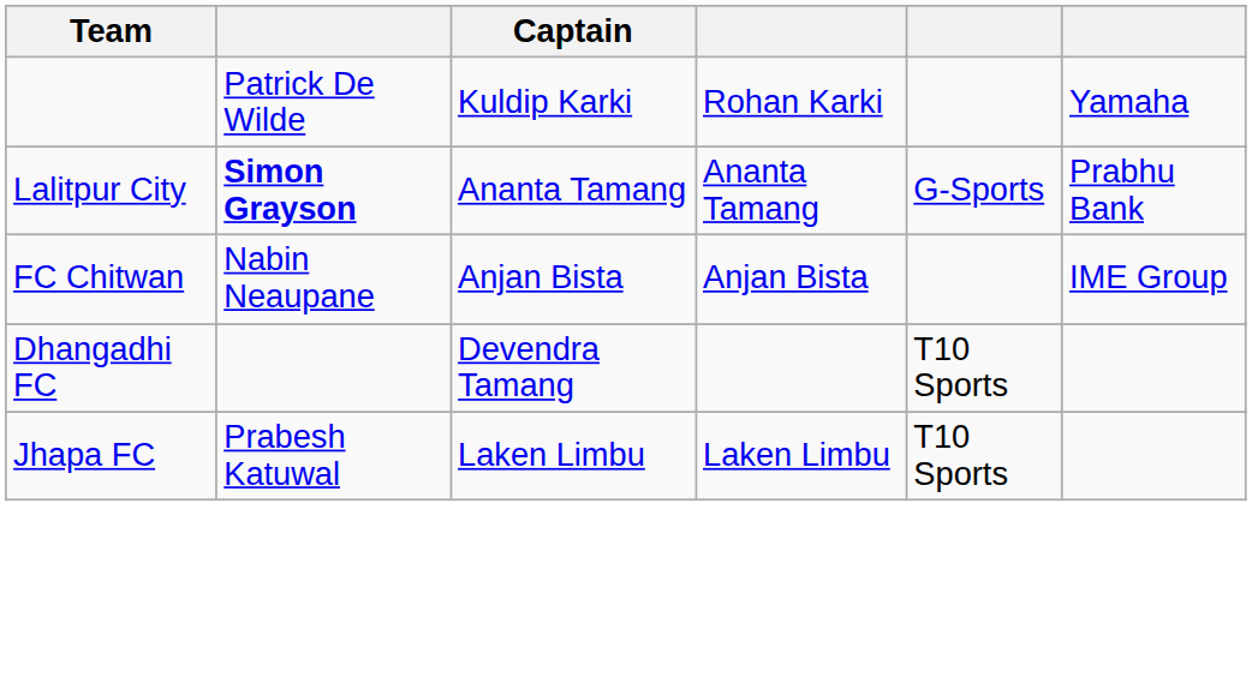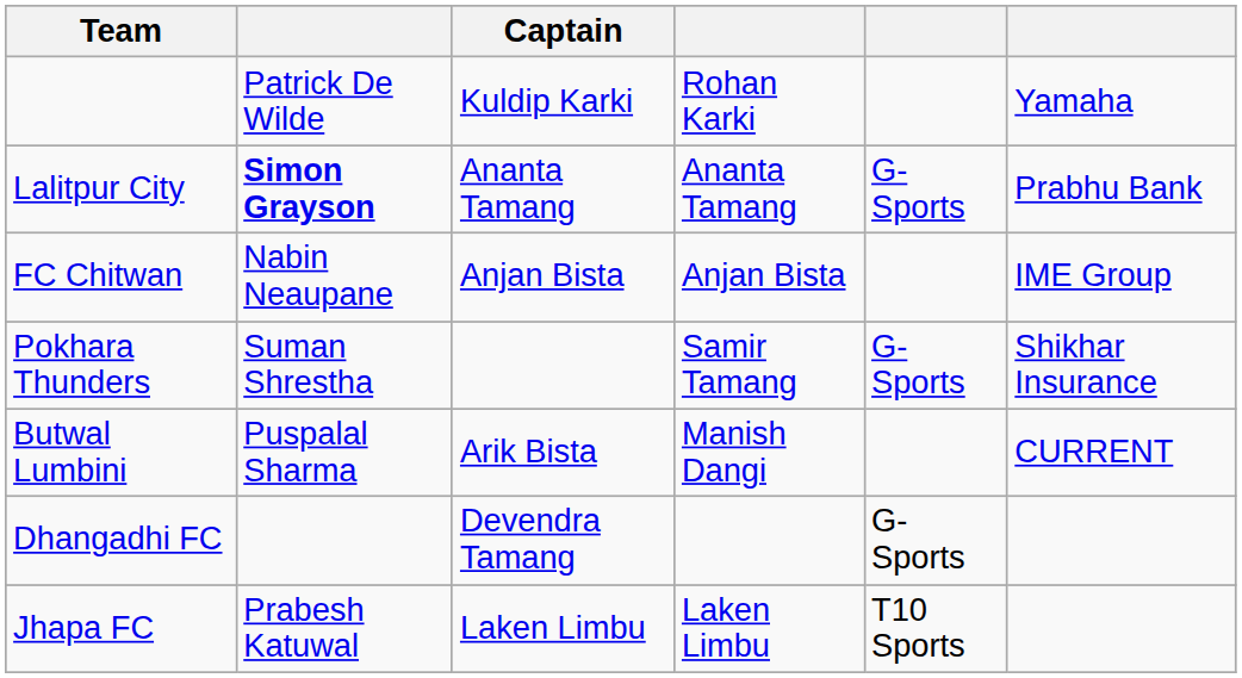 <table class="wikitable">
 <tr>
 <th>Team</th>
 <th></th>
 <th>Captain</th>
 <th><br></th>
 <th></th>
 <th></th>
 </tr>
 <tr>
 <td></td>
 <td> <a href='#'>Patrick De Wilde</a></td>
 <td> <a href='#'>Kuldip Karki</a></td>
 <td> <a href='#'>Rohan Karki</a></td>
 <td></td>
 <td><a href='#'>Yamaha</a></td>
 </tr>
 <tr>
 <td><a href='#'>Lalitpur City</a></td>
 <td><strong> <a href='#'>Simon Grayson</a></strong></td>
 <td> <a href='#'>Ananta Tamang</a></td>
 <td> <a href='#'>Ananta Tamang</a></td>
 <td> <a href='#'>G-Sports</a></td>
 <td><a href='#'>Prabhu Bank</a></td>
 </tr>
 <tr>
 <td><a href='#'>FC Chitwan</a></td>
 <td> <a href='#'>Nabin Neaupane</a></td>
 <td> <a href='#'>Anjan Bista</a></td>
 <td> <a href='#'>Anjan Bista</a></td>
 <td></td>
 <td><a href='#'>IME Group</a></td>
 </tr>
 <tr>
+<td><a href='#'>Pokhara Thunders</a></td>
+<td> <a href='#'>Suman Shrestha</a></td>
+<td></td>
+<td> <a href='#'>Samir Tamang</a></td>
+<td> <a href='#'>G-Sports</a></td>
+<td><a href='#'>Shikhar Insurance</a></td>
+</tr>
+<tr>
+<td><a href='#'>Butwal Lumbini</a></td>
+<td> <a href='#'>Puspalal Sharma</a></td>
+<td> <a href='#'>Arik Bista</a></td>
+<td> <a href='#'>Manish Dangi</a></td>
+<td></td>
+<td><a href='#'>CURRENT</a></td>
+</tr>
+<tr>
 <td><a href='#'>Dhangadhi FC</a></td>
 <td></td>
 <td> <a href='#'>Devendra Tamang</a></td>
 <td></td>
-<td> T10 Sports</td>
+<td> G-Sports</td>
 <td></td>
 </tr>
 <tr>
 <td><a href='#'>Jhapa FC</a></td>
 <td> <a href='#'>Prabesh Katuwal</a></td>
 <td> <a href='#'>Laken Limbu</a></td>
 <td> <a href='#'>Laken Limbu</a></td>
 <td> T10 Sports</td>
 <td></td>
 </tr>
 </table>
